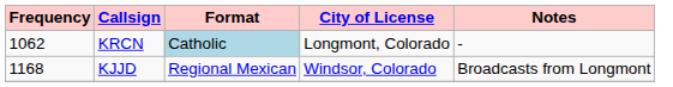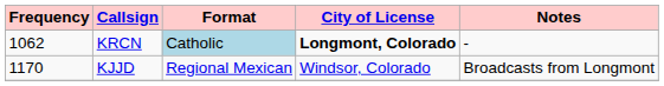 <table class="wikitable" border="1">
 <tr>
 <th style="background:#ffcccc;">Frequency</th>
 <th style="background:#ffcccc;"><a href='#'>Callsign</a></th>
 <th style="background:#ffcccc;">Format</th>
 <th style="background:#ffcccc;"><a href='#'>City of License</a></th>
 <th style="background:#ffcccc;">Notes</th>
 </tr>
 <tr>
 <td>1062</td>
 <td><a href='#'>KRCN</a></td>
 <td style="background: lightblue;">Catholic</td>
-<td>Longmont, Colorado</td>
+<td><strong>Longmont, Colorado</strong></td>
 <td>-</td>
 </tr>
 <tr>
-<td>1168</td>
+<td>1170</td>
 <td><a href='#'>KJJD</a></td>
 <td><a href='#'>Regional Mexican</a></td>
 <td><a href='#'>Windsor, Colorado</a></td>
 <td>Broadcasts from Longmont</td>
 </tr>
 <tr>
 </tr>
 </table>
